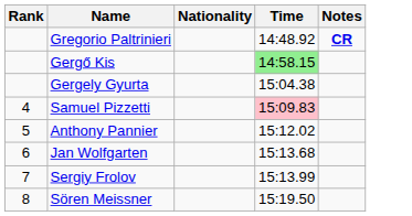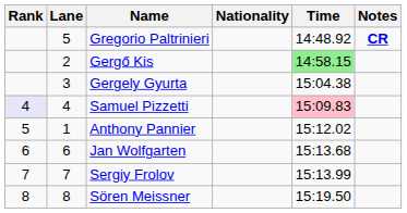 <table class="wikitable sortable" style="text-align:center">
 <tr>
 <th>Rank</th>
+<th>Lane</th>
 <th>Name</th>
 <th>Nationality</th>
 <th>Time</th>
 <th>Notes</th>
 </tr>
 <tr>
 <td></td>
+<td>5</td>
 <td align=left><a href='#'>Gregorio Paltrinieri</a></td>
 <td align=left></td>
 <td>14:48.92</td>
 <td><strong><a href='#'>CR</a></strong></td>
 </tr>
 <tr>
 <td></td>
+<td>2</td>
 <td align=left><a href='#'>Gergő Kis</a></td>
 <td align=left></td>
 <td style="background: lightgreen;">14:58.15</td>
 <td></td>
 </tr>
 <tr>
 <td></td>
+<td>3</td>
 <td align=left><a href='#'>Gergely Gyurta</a></td>
 <td align=left></td>
 <td>15:04.38</td>
 <td></td>
 </tr>
 <tr>
+<td style="background: lavender;">4</td>
 <td>4</td>
 <td align=left><a href='#'>Samuel Pizzetti</a></td>
 <td align=left></td>
 <td style="background: pink;">15:09.83</td>
 <td></td>
 </tr>
 <tr>
 <td>5</td>
+<td>1</td>
 <td align=left><a href='#'>Anthony Pannier</a></td>
 <td align=left></td>
 <td>15:12.02</td>
 <td></td>
 </tr>
 <tr>
+<td>6</td>
 <td>6</td>
 <td align=left><a href='#'>Jan Wolfgarten</a></td>
 <td align=left></td>
 <td>15:13.68</td>
 <td></td>
 </tr>
 <tr>
 <td>7</td>
+<td>7</td>
 <td align=left><a href='#'>Sergiy Frolov</a></td>
 <td align=left></td>
 <td>15:13.99</td>
 <td></td>
 </tr>
 <tr>
 <td>8</td>
+<td>8</td>
 <td align=left><a href='#'>Sören Meissner</a></td>
 <td align=left></td>
 <td>15:19.50</td>
 <td></td>
 </tr>
 </table>
